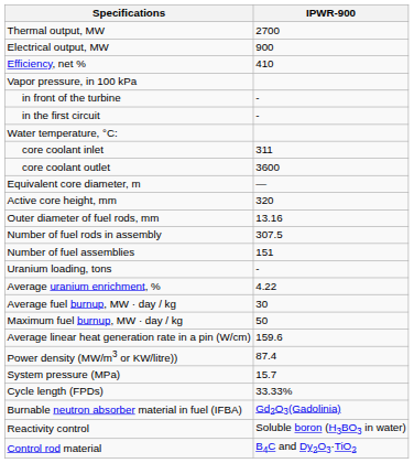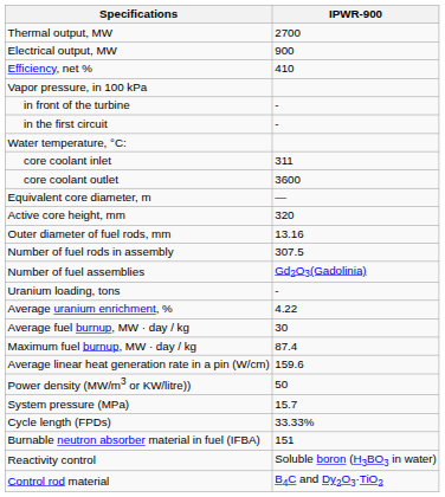 <table class="wikitable">
 <tr>
 <th>Specifications</th>
 <th>IPWR-900</th>
 </tr>
 <tr>
 <td>Thermal output, MW</td>
 <td>2700</td>
 </tr>
 <tr>
 <td>Electrical output, MW</td>
 <td>900</td>
 </tr>
 <tr>
 <td><a href='#'>Efficiency</a>, net %</td>
 <td>410</td>
 </tr>
 <tr>
 <td>Vapor pressure, in 100 kPa</td>
 <td></td>
 </tr>
 <tr>
 <td>     in front of the turbine</td>
 <td>-</td>
 </tr>
 <tr>
 <td>     in the first circuit</td>
 <td>-</td>
 </tr>
 <tr>
 <td>Water temperature, °C:</td>
 <td> </td>
 </tr>
 <tr>
 <td>     core coolant inlet</td>
 <td>311</td>
 </tr>
 <tr>
 <td>     core coolant outlet</td>
 <td>3600</td>
 </tr>
 <tr>
 <td>Equivalent core diameter, m</td>
 <td>—</td>
 </tr>
 <tr>
 <td>Active core height, mm</td>
 <td>320</td>
 </tr>
 <tr>
 <td>Outer diameter of fuel rods, mm</td>
 <td>13.16</td>
 </tr>
 <tr>
 <td>Number of fuel rods in assembly</td>
 <td>307.5</td>
 </tr>
 <tr>
 <td>Number of fuel assemblies</td>
-<td>151</td>
+<td><a href='#'>Gd<sub>2</sub>O<sub>3</sub>(Gadolinia)</a></td>
 </tr>
 <tr>
 <td>Uranium loading, tons</td>
 <td>-</td>
 </tr>
 <tr>
 <td>Average <a href='#'>uranium enrichment</a>, %</td>
 <td>4.22</td>
 </tr>
 <tr>
 <td>Average fuel <a href='#'>burnup</a>, MW · day / kg</td>
 <td>30</td>
 </tr>
 <tr>
 <td>Maximum fuel <a href='#'>burnup</a>, MW · day / kg</td>
-<td>50</td>
+<td>87.4</td>
 </tr>
 <tr>
 <td>Average linear heat generation rate in a pin (W/cm)</td>
 <td>159.6</td>
 </tr>
 <tr>
 <td>Power density (MW/m<sup>3</sup> or KW/litre))</td>
-<td>87.4</td>
+<td>50</td>
 </tr>
 <tr>
 <td>System pressure (MPa)</td>
 <td>15.7</td>
 </tr>
 <tr>
 <td>Cycle length (FPDs)</td>
 <td>33.33%</td>
 </tr>
 <tr>
 <td>Burnable <a href='#'>neutron absorber</a> material in fuel (IFBA)</td>
-<td><a href='#'>Gd<sub>2</sub>O<sub>3</sub>(Gadolinia)</a></td>
+<td>151</td>
 </tr>
 <tr>
 <td>Reactivity control</td>
 <td>Soluble <a href='#'>boron</a> (<a href='#'>H<sub>3</sub>BO<sub>3</sub></a> in water)</td>
 </tr>
 <tr>
 <td><a href='#'>Control rod</a> material</td>
 <td><a href='#'>B<sub>4</sub>C</a> and <a href='#'>Dy<sub>2</sub>O<sub>3</sub></a>·<a href='#'>TiO<sub>2</sub></a></td>
 </tr>
 </table>
